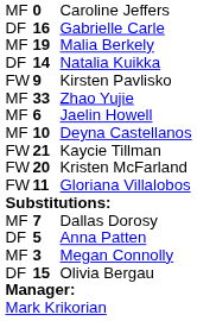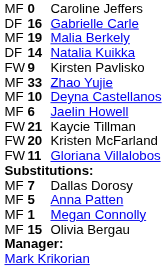 <table style="font-size:90%; margin:0.2em auto;" cellspacing="0" cellpadding="0">
 <tr>
 <th width="25"></th>
 <th width="25"></th>
 </tr>
 <tr>
 <td>MF</td>
 <td><strong>0</strong></td>
 <td> Caroline Jeffers</td>
 </tr>
 <tr>
 <td>DF</td>
 <td><strong>16</strong></td>
 <td> <a href='#'>Gabrielle Carle</a></td>
 </tr>
 <tr>
 <td>MF</td>
 <td><strong>19</strong></td>
 <td> <a href='#'>Malia Berkely</a></td>
 </tr>
 <tr>
 <td>DF</td>
 <td><strong>14</strong></td>
 <td> <a href='#'>Natalia Kuikka</a></td>
 </tr>
 <tr>
 <td>FW</td>
 <td><strong>9</strong></td>
 <td> Kirsten Pavlisko</td>
 </tr>
 <tr>
 <td>MF</td>
 <td><strong>33</strong></td>
 <td> <a href='#'>Zhao Yujie</a></td>
 </tr>
 <tr>
 <td>MF</td>
-<td><strong>6</strong></td>
-<td> <a href='#'>Jaelin Howell</a></td>
+<td><strong>10</strong></td>
+<td> <a href='#'>Deyna Castellanos</a></td>
 <td></td>
 <td></td>
 </tr>
 <tr>
 <td>MF</td>
-<td><strong>10</strong></td>
-<td> <a href='#'>Deyna Castellanos</a></td>
+<td><strong>6</strong></td>
+<td> <a href='#'>Jaelin Howell</a></td>
 <td></td>
 <td></td>
 </tr>
 <tr>
 <td>FW</td>
 <td><strong>21</strong></td>
 <td> Kaycie Tillman</td>
 <td></td>
 <td></td>
 </tr>
 <tr>
 <td>FW</td>
 <td><strong>20</strong></td>
 <td> Kristen McFarland</td>
 <td></td>
 <td></td>
 </tr>
 <tr>
 <td>FW</td>
 <td><strong>11</strong></td>
 <td> <a href='#'>Gloriana Villalobos</a></td>
 <td></td>
 <td></td>
 </tr>
 <tr>
 <td colspan=3><strong>Substitutions:</strong></td>
 </tr>
 <tr>
 <td>MF</td>
 <td><strong>7</strong></td>
 <td> Dallas Dorosy</td>
 <td></td>
 <td></td>
 </tr>
 <tr>
-<td>DF</td>
+<td>MF</td>
 <td><strong>5</strong></td>
 <td> <a href='#'>Anna Patten</a></td>
 <td></td>
 <td> </td>
 </tr>
 <tr>
 <td>MF</td>
-<td><strong>3</strong></td>
+<td><strong>1</strong></td>
 <td> <a href='#'>Megan Connolly</a></td>
 <td></td>
 <td></td>
 </tr>
 <tr>
-<td>DF</td>
+<td>MF</td>
 <td><strong>15</strong></td>
 <td> Olivia Bergau</td>
 <td></td>
 <td></td>
 </tr>
 <tr>
 <td colspan=3><strong>Manager:</strong></td>
 </tr>
 <tr>
 <td colspan=4> <a href='#'>Mark Krikorian</a></td>
 </tr>
 </table>
